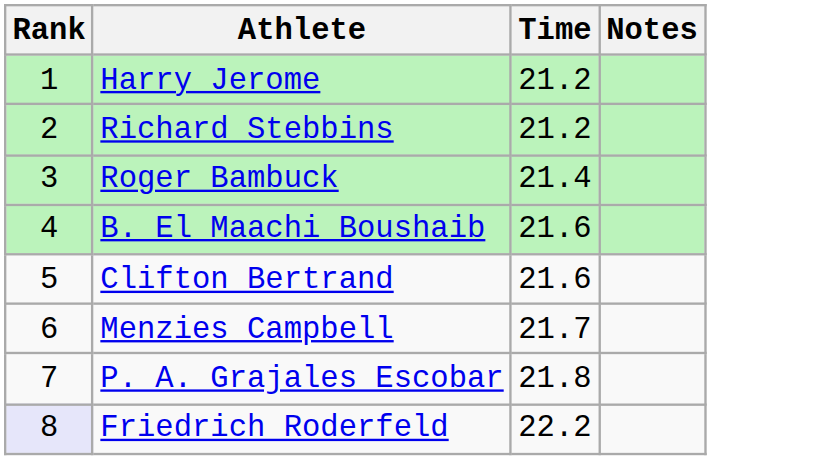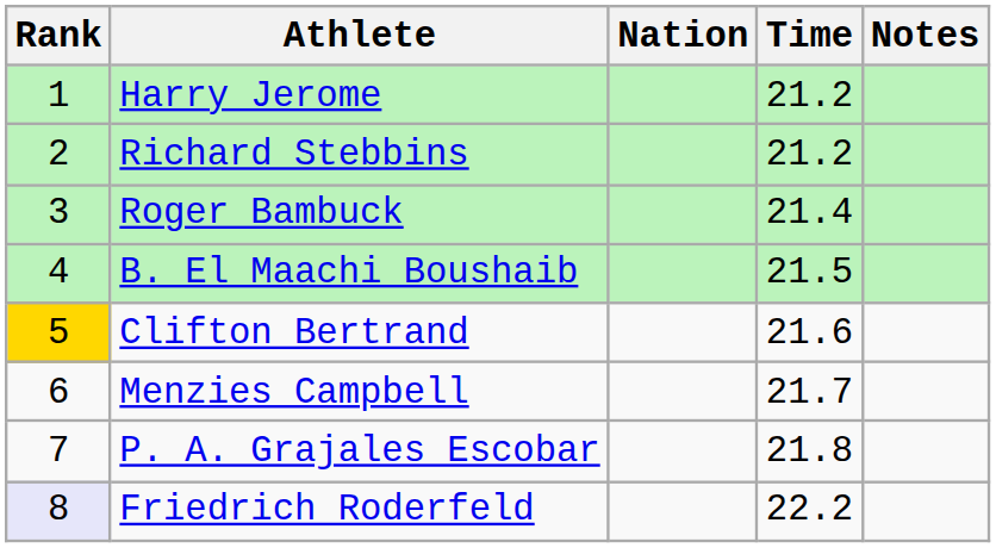 <table class="wikitable sortable" style="text-align:center">
 <tr>
 <th>Rank</th>
 <th>Athlete</th>
+<th>Nation</th>
 <th>Time</th>
 <th>Notes</th>
 </tr>
 <tr bgcolor=bbf3bb>
 <td>1</td>
 <td align=left><a href='#'>Harry Jerome</a></td>
+<td align=left></td>
 <td>21.2</td>
 <td></td>
 </tr>
 <tr bgcolor=bbf3bb>
 <td>2</td>
 <td align=left><a href='#'>Richard Stebbins</a></td>
+<td align=left></td>
 <td>21.2</td>
 <td></td>
 </tr>
 <tr bgcolor=bbf3bb>
 <td>3</td>
 <td align=left><a href='#'>Roger Bambuck</a></td>
+<td align=left></td>
 <td>21.4</td>
 <td></td>
 </tr>
 <tr bgcolor=bbf3bb>
 <td>4</td>
 <td align=left><a href='#'>B. El Maachi Boushaib</a></td>
-<td>21.6</td>
+<td align=left></td>
+<td>21.5</td>
 <td></td>
 </tr>
 <tr>
-<td>5</td>
+<td style="background: gold;">5</td>
 <td align=left><a href='#'>Clifton Bertrand</a></td>
+<td align=left></td>
 <td>21.6</td>
 <td></td>
 </tr>
 <tr>
 <td>6</td>
 <td align=left><a href='#'>Menzies Campbell</a></td>
+<td align=left></td>
 <td>21.7</td>
 <td></td>
 </tr>
 <tr>
 <td>7</td>
 <td align=left><a href='#'>P. A. Grajales Escobar</a></td>
+<td align=left></td>
 <td>21.8</td>
 <td></td>
 </tr>
 <tr>
 <td style="background: lavender;">8</td>
 <td align=left><a href='#'>Friedrich Roderfeld</a></td>
+<td align=left></td>
 <td>22.2</td>
 <td></td>
 </tr>
 </table>
